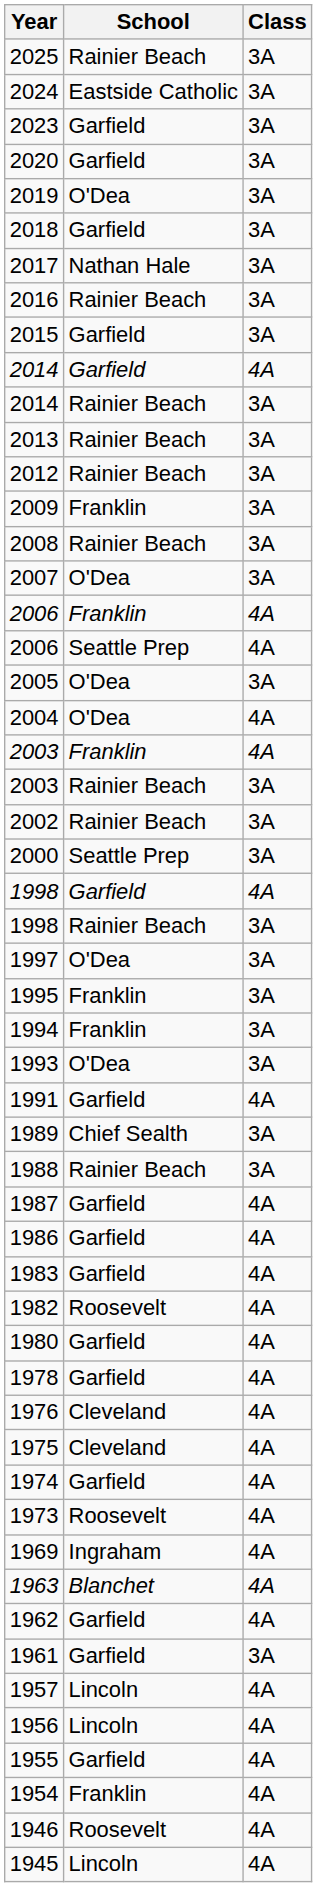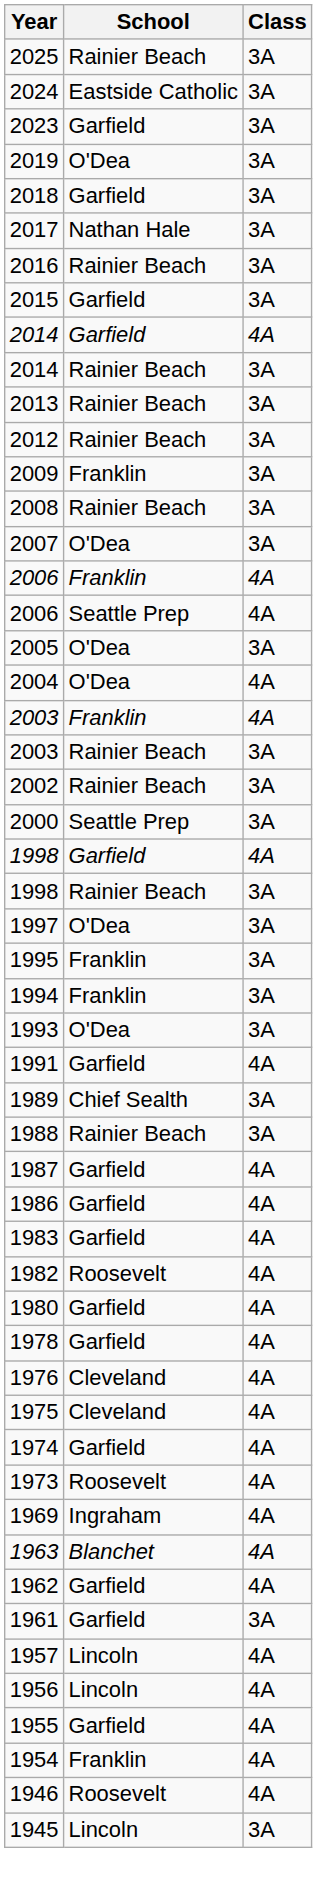 <table class="wikitable">
 <tr>
 <th>Year</th>
 <th>School</th>
 <th>Class</th>
 </tr>
 <tr>
 <td>2025</td>
 <td>Rainier Beach</td>
 <td>3A</td>
 </tr>
 <tr>
 <td>2024</td>
 <td>Eastside Catholic</td>
 <td>3A</td>
 </tr>
 <tr>
 <td>2023</td>
-<td>Garfield</td>
-<td>3A</td>
-</tr>
-<tr>
-<td>2020</td>
 <td>Garfield</td>
 <td>3A</td>
 </tr>
 <tr>
 <td>2019</td>
 <td>O'Dea</td>
 <td>3A</td>
 </tr>
 <tr>
 <td>2018</td>
 <td>Garfield</td>
 <td>3A</td>
 </tr>
 <tr>
 <td>2017</td>
 <td>Nathan Hale</td>
 <td>3A</td>
 </tr>
 <tr>
 <td>2016</td>
 <td>Rainier Beach</td>
 <td>3A</td>
 </tr>
 <tr>
 <td>2015</td>
 <td>Garfield</td>
 <td>3A</td>
 </tr>
 <tr>
 <td><em>2014</em></td>
 <td><em>Garfield</em></td>
 <td><em>4A</em></td>
 </tr>
 <tr>
 <td>2014</td>
 <td>Rainier Beach</td>
 <td>3A</td>
 </tr>
 <tr>
 <td>2013</td>
 <td>Rainier Beach</td>
 <td>3A</td>
 </tr>
 <tr>
 <td>2012</td>
 <td>Rainier Beach</td>
 <td>3A</td>
 </tr>
 <tr>
 <td>2009</td>
 <td>Franklin</td>
 <td>3A</td>
 </tr>
 <tr>
 <td>2008</td>
 <td>Rainier Beach</td>
 <td>3A</td>
 </tr>
 <tr>
 <td>2007</td>
 <td>O'Dea</td>
 <td>3A</td>
 </tr>
 <tr>
 <td><em>2006</em></td>
 <td><em>Franklin</em></td>
 <td><em>4A</em></td>
 </tr>
 <tr>
 <td>2006</td>
 <td>Seattle Prep</td>
 <td>4A</td>
 </tr>
 <tr>
 <td>2005</td>
 <td>O'Dea</td>
 <td>3A</td>
 </tr>
 <tr>
 <td>2004</td>
 <td>O'Dea</td>
 <td>4A</td>
 </tr>
 <tr>
 <td><em>2003</em></td>
 <td><em>Franklin</em></td>
 <td><em>4A</em></td>
 </tr>
 <tr>
 <td>2003</td>
 <td>Rainier Beach</td>
 <td>3A</td>
 </tr>
 <tr>
 <td>2002</td>
 <td>Rainier Beach</td>
 <td>3A</td>
 </tr>
 <tr>
 <td>2000</td>
 <td>Seattle Prep</td>
 <td>3A</td>
 </tr>
 <tr>
 <td><em>1998</em></td>
 <td><em>Garfield</em></td>
 <td><em>4A</em></td>
 </tr>
 <tr>
 <td>1998</td>
 <td>Rainier Beach</td>
 <td>3A</td>
 </tr>
 <tr>
 <td>1997</td>
 <td>O'Dea</td>
 <td>3A</td>
 </tr>
 <tr>
 <td>1995</td>
 <td>Franklin</td>
 <td>3A</td>
 </tr>
 <tr>
 <td>1994</td>
 <td>Franklin</td>
 <td>3A</td>
 </tr>
 <tr>
 <td>1993</td>
 <td>O'Dea</td>
 <td>3A</td>
 </tr>
 <tr>
 <td>1991</td>
 <td>Garfield</td>
 <td>4A</td>
 </tr>
 <tr>
 <td>1989</td>
 <td>Chief Sealth</td>
 <td>3A</td>
 </tr>
 <tr>
 <td>1988</td>
 <td>Rainier Beach</td>
 <td>3A</td>
 </tr>
 <tr>
 <td>1987</td>
 <td>Garfield</td>
 <td>4A</td>
 </tr>
 <tr>
 <td>1986</td>
 <td>Garfield</td>
 <td>4A</td>
 </tr>
 <tr>
 <td>1983</td>
 <td>Garfield</td>
 <td>4A</td>
 </tr>
 <tr>
 <td>1982</td>
 <td>Roosevelt</td>
 <td>4A</td>
 </tr>
 <tr>
 <td>1980</td>
 <td>Garfield</td>
 <td>4A</td>
 </tr>
 <tr>
 <td>1978</td>
 <td>Garfield</td>
 <td>4A</td>
 </tr>
 <tr>
 <td>1976</td>
 <td>Cleveland</td>
 <td>4A</td>
 </tr>
 <tr>
 <td>1975</td>
 <td>Cleveland</td>
 <td>4A</td>
 </tr>
 <tr>
 <td>1974</td>
 <td>Garfield</td>
 <td>4A</td>
 </tr>
 <tr>
 <td>1973</td>
 <td>Roosevelt</td>
 <td>4A</td>
 </tr>
 <tr>
 <td>1969</td>
 <td>Ingraham</td>
 <td>4A</td>
 </tr>
 <tr>
 <td><em>1963</em></td>
 <td><em>Blanchet</em></td>
 <td><em>4A</em></td>
 </tr>
 <tr>
 <td>1962</td>
 <td>Garfield</td>
 <td>4A</td>
 </tr>
 <tr>
 <td>1961</td>
 <td>Garfield</td>
 <td>3A</td>
 </tr>
 <tr>
 <td>1957</td>
 <td>Lincoln</td>
 <td>4A</td>
 </tr>
 <tr>
 <td>1956</td>
 <td>Lincoln</td>
 <td>4A</td>
 </tr>
 <tr>
 <td>1955</td>
 <td>Garfield</td>
 <td>4A</td>
 </tr>
 <tr>
 <td>1954</td>
 <td>Franklin</td>
 <td>4A</td>
 </tr>
 <tr>
 <td>1946</td>
 <td>Roosevelt</td>
 <td>4A</td>
 </tr>
 <tr>
 <td>1945</td>
 <td>Lincoln</td>
-<td>4A</td>
+<td>3A</td>
 </tr>
 </table>
